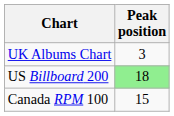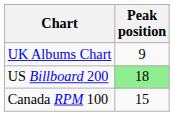 <table class="wikitable">
 <tr>
 <th>Chart</th>
 <th>Peak<br>position</th>
 </tr>
 <tr>
 <td><a href='#'>UK Albums Chart</a></td>
-<td style="text-align:center;">3</td>
+<td style="text-align:center;">9</td>
 </tr>
 <tr>
 <td>US <a href='#'><em>Billboard</em> 200</a></td>
 <td style="background: lightgreen; text-align:center;">18</td>
 </tr>
 <tr>
 <td>Canada <a href='#'><em>RPM</em></a> 100</td>
 <td style="text-align:center;">15</td>
 </tr>
 </table>
